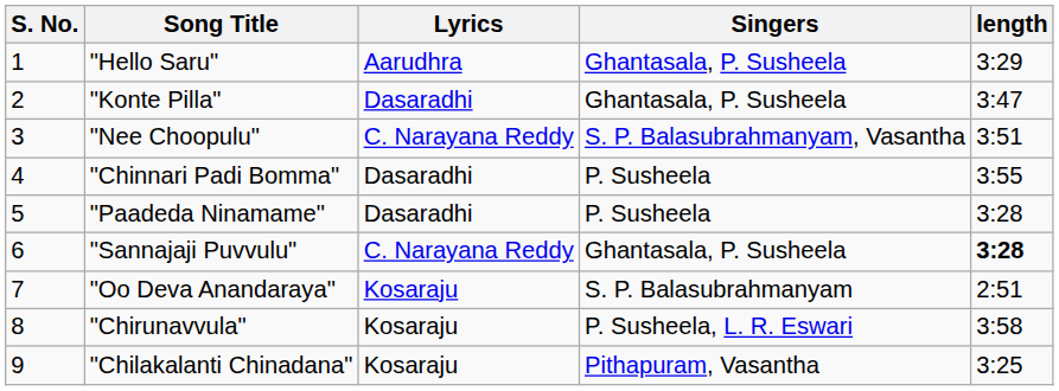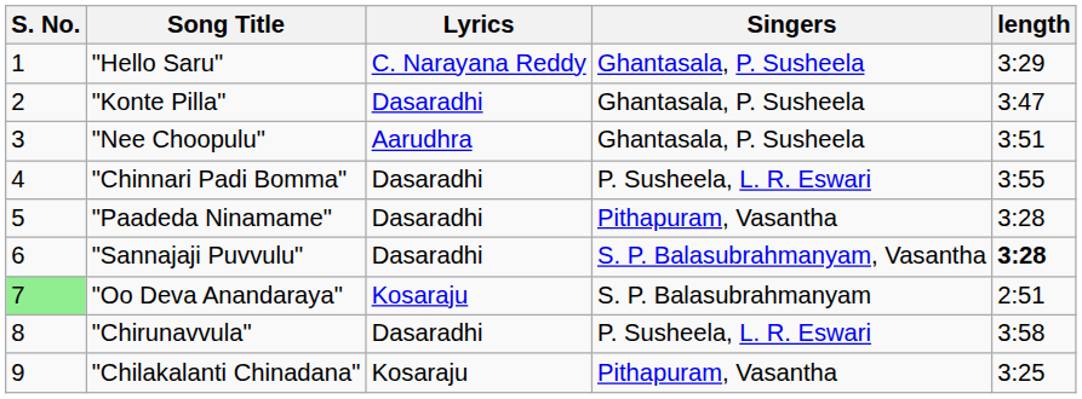 <table class="wikitable">
 <tr>
 <th>S. No.</th>
 <th>Song Title</th>
 <th>Lyrics</th>
 <th>Singers</th>
 <th>length</th>
 </tr>
 <tr>
 <td>1</td>
 <td>"Hello Saru"</td>
-<td><a href='#'>Aarudhra</a></td>
+<td><a href='#'>C. Narayana Reddy</a></td>
 <td><a href='#'>Ghantasala</a>, <a href='#'>P. Susheela</a></td>
 <td>3:29</td>
 </tr>
 <tr>
 <td>2</td>
 <td>"Konte Pilla"</td>
 <td><a href='#'>Dasaradhi</a></td>
 <td>Ghantasala, P. Susheela</td>
 <td>3:47</td>
 </tr>
 <tr>
 <td>3</td>
 <td>"Nee Choopulu"</td>
-<td><a href='#'>C. Narayana Reddy</a></td>
-<td><a href='#'>S. P. Balasubrahmanyam</a>, Vasantha</td>
+<td><a href='#'>Aarudhra</a></td>
+<td>Ghantasala, P. Susheela</td>
 <td>3:51</td>
 </tr>
 <tr>
 <td>4</td>
 <td>"Chinnari Padi Bomma"</td>
 <td>Dasaradhi</td>
-<td>P. Susheela</td>
+<td>P. Susheela, <a href='#'>L. R. Eswari</a></td>
 <td>3:55</td>
 </tr>
 <tr>
 <td>5</td>
 <td>"Paadeda Ninamame"</td>
 <td>Dasaradhi</td>
-<td>P. Susheela</td>
+<td><a href='#'>Pithapuram</a>, Vasantha</td>
 <td>3:28</td>
 </tr>
 <tr>
 <td>6</td>
 <td>"Sannajaji Puvvulu"</td>
-<td><a href='#'>C. Narayana Reddy</a></td>
-<td>Ghantasala, P. Susheela</td>
+<td>Dasaradhi</td>
+<td><a href='#'>S. P. Balasubrahmanyam</a>, Vasantha</td>
 <td><strong>3:28</strong></td>
 </tr>
 <tr>
-<td>7</td>
+<td style="background: lightgreen;">7</td>
 <td>"Oo Deva Anandaraya"</td>
 <td><a href='#'>Kosaraju</a></td>
 <td>S. P. Balasubrahmanyam</td>
 <td>2:51</td>
 </tr>
 <tr>
 <td>8</td>
 <td>"Chirunavvula"</td>
-<td>Kosaraju</td>
+<td>Dasaradhi</td>
 <td>P. Susheela, <a href='#'>L. R. Eswari</a></td>
 <td>3:58</td>
 </tr>
 <tr>
 <td>9</td>
 <td>"Chilakalanti Chinadana"</td>
 <td>Kosaraju</td>
 <td><a href='#'>Pithapuram</a>, Vasantha</td>
 <td>3:25</td>
 </tr>
 </table>
